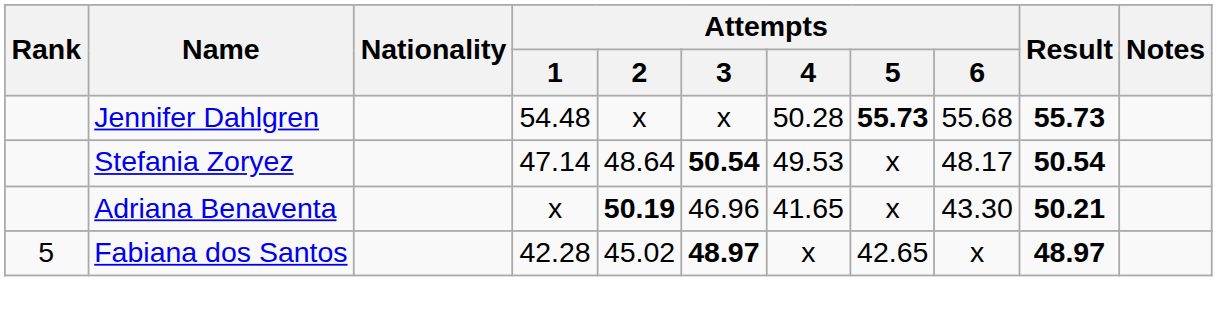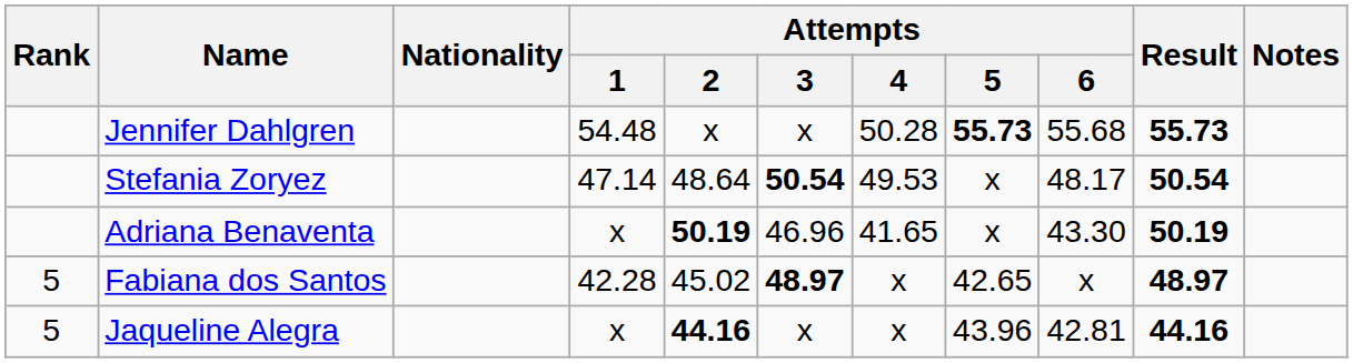 <table class="wikitable sortable" style="text-align:center">
 <tr>
 <th rowspan=2>Rank</th>
 <th rowspan=2>Name</th>
 <th rowspan=2>Nationality</th>
 <th colspan=6>Attempts</th>
 <th rowspan=2>Result</th>
 <th rowspan=2>Notes</th>
 </tr>
 <tr>
 <th>1</th>
 <th>2</th>
 <th>3</th>
 <th>4</th>
 <th>5</th>
 <th>6</th>
 </tr>
 <tr>
 <td align=center></td>
 <td align=left><a href='#'>Jennifer Dahlgren</a></td>
 <td align=left></td>
 <td>54.48</td>
 <td>x</td>
 <td>x</td>
 <td>50.28</td>
 <td><strong>55.73</strong></td>
 <td>55.68</td>
 <td><strong>55.73</strong></td>
 <td></td>
 </tr>
 <tr>
 <td align=center></td>
 <td align=left><a href='#'>Stefania Zoryez</a></td>
 <td align=left></td>
 <td>47.14</td>
 <td>48.64</td>
 <td><strong>50.54</strong></td>
 <td>49.53</td>
 <td>x</td>
 <td>48.17</td>
 <td><strong>50.54</strong></td>
 <td></td>
 </tr>
 <tr>
 <td align=center></td>
 <td align=left><a href='#'>Adriana Benaventa</a></td>
 <td align=left></td>
 <td>x</td>
 <td><strong>50.19</strong></td>
 <td>46.96</td>
 <td>41.65</td>
 <td>x</td>
 <td>43.30</td>
-<td><strong>50.21</strong></td>
+<td><strong>50.19</strong></td>
 <td></td>
 </tr>
 <tr>
 <td align=center>5</td>
 <td align=left><a href='#'>Fabiana dos Santos</a></td>
 <td align=left></td>
 <td>42.28</td>
 <td>45.02</td>
 <td><strong>48.97</strong></td>
 <td>x</td>
 <td>42.65</td>
 <td>x</td>
 <td><strong>48.97</strong></td>
 <td></td>
 </tr>
+<tr>
+<td align=center>5</td>
+<td align=left><a href='#'>Jaqueline Alegra</a></td>
+<td align=left></td>
+<td>x</td>
+<td><strong>44.16</strong></td>
+<td>x</td>
+<td>x</td>
+<td>43.96</td>
+<td>42.81</td>
+<td><strong>44.16</strong></td>
+<td></td>
+</tr>
 </table>
